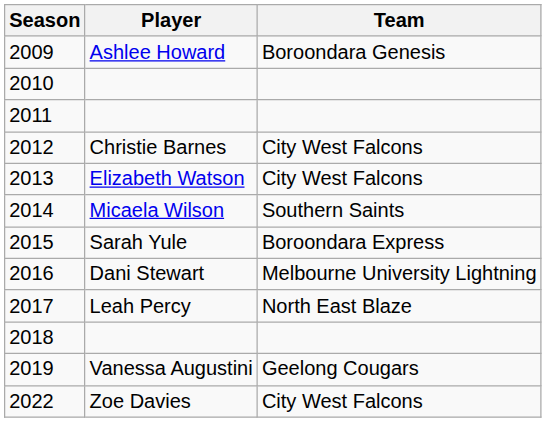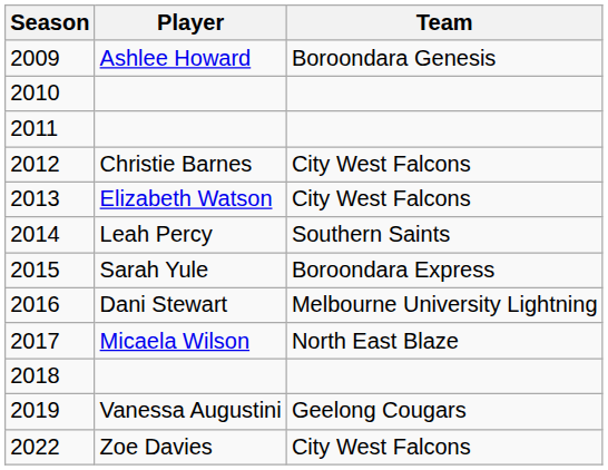 <table class="wikitable collapsible">
 <tr>
 <th>Season</th>
 <th>Player</th>
 <th>Team</th>
 </tr>
 <tr>
 <td>2009 </td>
 <td><a href='#'>Ashlee Howard</a></td>
 <td>Boroondara Genesis</td>
 </tr>
 <tr>
 <td>2010</td>
 <td></td>
 <td></td>
 </tr>
 <tr>
 <td>2011</td>
 <td></td>
 <td></td>
 </tr>
 <tr>
 <td>2012 </td>
 <td>Christie Barnes</td>
 <td>City West Falcons</td>
 </tr>
 <tr>
 <td>2013 </td>
 <td><a href='#'>Elizabeth Watson</a></td>
 <td>City West Falcons</td>
 </tr>
 <tr>
 <td>2014 </td>
-<td><a href='#'>Micaela Wilson</a></td>
+<td>Leah Percy</td>
 <td>Southern Saints</td>
 </tr>
 <tr>
 <td>2015 </td>
 <td>Sarah Yule</td>
 <td>Boroondara Express</td>
 </tr>
 <tr>
 <td>2016 </td>
 <td>Dani Stewart</td>
 <td>Melbourne University Lightning</td>
 </tr>
 <tr>
 <td>2017 </td>
-<td>Leah Percy</td>
+<td><a href='#'>Micaela Wilson</a></td>
 <td>North East Blaze</td>
 </tr>
 <tr>
 <td>2018</td>
 <td></td>
 <td></td>
 </tr>
 <tr>
 <td>2019 </td>
 <td>Vanessa Augustini</td>
 <td>Geelong Cougars</td>
 </tr>
 <tr>
 <td>2022 </td>
 <td>Zoe Davies</td>
 <td>City West Falcons</td>
 </tr>
 </table>
